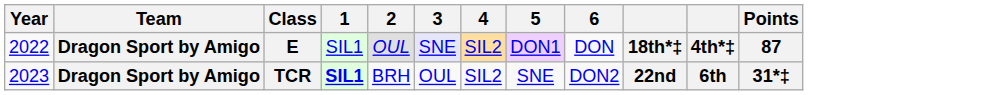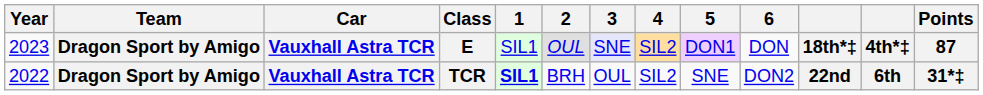 <table class="wikitable" style="text-align:center; font-size:85%">
 <tr>
 <th>Year</th>
 <th>Team</th>
+<th>Car</th>
 <th>Class</th>
 <th>1</th>
 <th>2</th>
 <th>3</th>
 <th>4</th>
 <th>5</th>
 <th>6</th>
 <th></th>
 <th></th>
 <th>Points</th>
 </tr>
 <tr>
-<td><a href='#'>2022</a></td>
+<td><a href='#'>2023</a></td>
 <th nowrap>Dragon Sport by Amigo</th>
+<th nowrap><a href='#'>Vauxhall Astra TCR</a></th>
 <th align=center><strong><span>E</span></strong></th>
 <td style="background:#dfffdf;"><a href='#'>SIL1</a><br></td>
 <td style="background:#dfdfdf;"><em><a href='#'>OUL</a></em><br></td>
 <td style="background: lavender;"><a href='#'>SNE</a></td>
 <td style="background:#ffdf9f;"><a href='#'>SIL2</a><br></td>
 <td style="background:#efcfff;"><a href='#'>DON1</a><br></td>
 <td><a href='#'>DON</a></td>
 <th>18th*‡</th>
 <th>4th*‡</th>
 <th>87</th>
 </tr>
 <tr>
-<td><a href='#'>2023</a></td>
+<td><a href='#'>2022</a></td>
 <th nowrap>Dragon Sport by Amigo</th>
+<th nowrap><a href='#'>Vauxhall Astra TCR</a></th>
 <th align=center><strong><span>TCR</span></strong></th>
 <td style="background:#dfffdf;"><strong><a href='#'>SIL1</a></strong><br></td>
 <td><a href='#'>BRH</a></td>
 <td><a href='#'>OUL</a></td>
 <td><a href='#'>SIL2</a></td>
 <td><a href='#'>SNE</a></td>
 <td><a href='#'>DON2</a></td>
 <th>22nd</th>
 <th>6th</th>
 <th>31*‡</th>
 </tr>
 </table>
